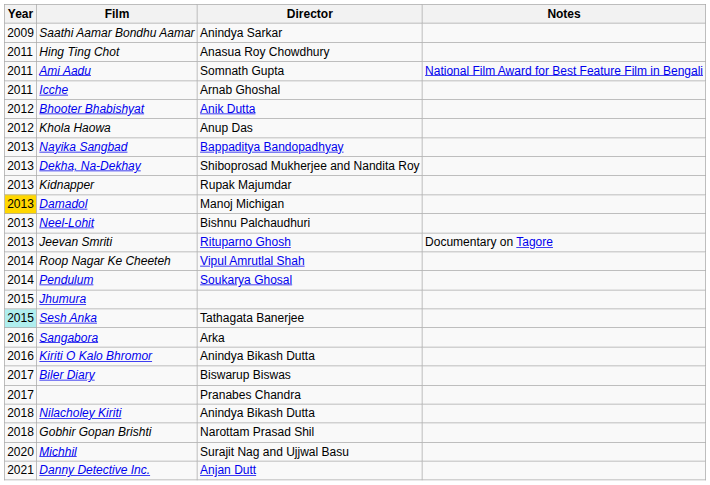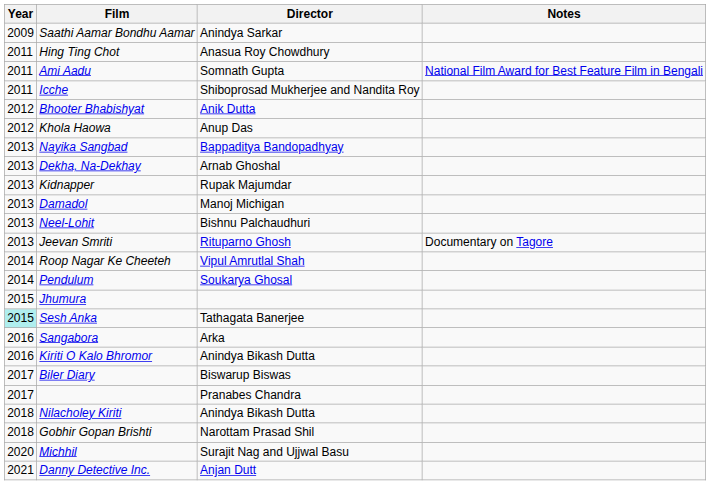 <table class="wikitable sortable">
 <tr>
 <th>Year</th>
 <th>Film</th>
 <th>Director</th>
 <th>Notes</th>
 </tr>
 <tr>
 <td>2009</td>
 <td><em>Saathi Aamar Bondhu Aamar</em></td>
 <td>Anindya Sarkar</td>
 <td></td>
 </tr>
 <tr>
 <td>2011</td>
 <td><em>Hing Ting Chot</em></td>
 <td>Anasua Roy Chowdhury</td>
 <td></td>
 </tr>
 <tr>
 <td>2011</td>
 <td><em><a href='#'>Ami Aadu</a></em></td>
 <td>Somnath Gupta</td>
 <td><a href='#'>National Film Award for Best Feature Film in Bengali</a></td>
 </tr>
 <tr>
 <td>2011</td>
 <td><em><a href='#'>Icche</a></em></td>
-<td>Arnab Ghoshal</td>
+<td>Shiboprosad Mukherjee and Nandita Roy</td>
 <td></td>
 </tr>
 <tr>
 <td>2012</td>
 <td><em><a href='#'>Bhooter Bhabishyat</a></em></td>
 <td><a href='#'>Anik Dutta</a></td>
 <td></td>
 </tr>
 <tr>
 <td>2012</td>
 <td><em>Khola Haowa</em></td>
 <td>Anup Das</td>
 <td></td>
 </tr>
 <tr>
 <td>2013</td>
 <td><em><a href='#'>Nayika Sangbad</a></em></td>
 <td><a href='#'>Bappaditya Bandopadhyay</a></td>
 <td></td>
 </tr>
 <tr>
 <td>2013</td>
 <td><em><a href='#'>Dekha, Na-Dekhay</a></em></td>
-<td>Shiboprosad Mukherjee and Nandita Roy</td>
+<td>Arnab Ghoshal</td>
 <td></td>
 </tr>
 <tr>
 <td>2013</td>
 <td><em>Kidnapper</em></td>
 <td>Rupak Majumdar</td>
 <td></td>
 </tr>
 <tr>
-<td style="background: gold;">2013</td>
+<td>2013</td>
 <td><em><a href='#'>Damadol</a></em></td>
 <td>Manoj Michigan</td>
 <td></td>
 </tr>
 <tr>
 <td>2013</td>
 <td><em><a href='#'>Neel-Lohit</a></em></td>
 <td>Bishnu Palchaudhuri</td>
 <td></td>
 </tr>
 <tr>
 <td>2013</td>
 <td><em>Jeevan Smriti</em></td>
 <td><a href='#'>Rituparno Ghosh</a></td>
 <td>Documentary on <a href='#'>Tagore</a></td>
 </tr>
 <tr>
 <td>2014</td>
 <td><em>Roop Nagar Ke Cheeteh</em></td>
 <td><a href='#'>Vipul Amrutlal Shah</a></td>
 <td></td>
 </tr>
 <tr>
 <td>2014</td>
 <td><em><a href='#'>Pendulum</a></em></td>
 <td><a href='#'>Soukarya Ghosal</a></td>
 <td></td>
 </tr>
 <tr>
 <td>2015</td>
 <td><em><a href='#'>Jhumura</a></em></td>
 <td></td>
 <td></td>
 </tr>
 <tr>
 <td style="background: paleturquoise;">2015</td>
 <td><em><a href='#'>Sesh Anka</a></em></td>
 <td>Tathagata Banerjee</td>
 <td></td>
 </tr>
 <tr>
 <td>2016</td>
 <td><em><a href='#'>Sangabora</a></em></td>
 <td>Arka</td>
 <td></td>
 </tr>
 <tr>
 <td>2016</td>
 <td><em><a href='#'>Kiriti O Kalo Bhromor</a></em></td>
 <td>Anindya Bikash Dutta</td>
 <td></td>
 </tr>
 <tr>
 <td>2017</td>
 <td><em><a href='#'>Biler Diary</a></em></td>
 <td>Biswarup Biswas</td>
 <td></td>
 </tr>
 <tr>
 <td>2017</td>
 <td></td>
 <td>Pranabes Chandra</td>
 <td></td>
 </tr>
 <tr>
 <td>2018</td>
 <td><em><a href='#'>Nilacholey Kiriti</a></em></td>
 <td>Anindya Bikash Dutta</td>
 <td></td>
 </tr>
 <tr>
 <td>2018</td>
 <td><em>Gobhir Gopan Brishti</em></td>
 <td>Narottam Prasad Shil</td>
 <td></td>
 </tr>
 <tr>
 <td>2020</td>
 <td><em><a href='#'>Michhil</a></em></td>
 <td>Surajit Nag and Ujjwal Basu</td>
 <td></td>
 </tr>
 <tr>
 <td>2021</td>
 <td><em><a href='#'>Danny Detective Inc.</a></em></td>
 <td><a href='#'>Anjan Dutt</a></td>
 <td></td>
 </tr>
 </table>
